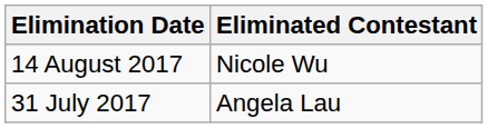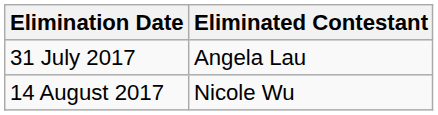 <table class="wikitable" style="font-size: 95%;">
 <tr>
 <th>Elimination Date</th>
 <th>Eliminated Contestant</th>
 </tr>
 <tr>
+<td>31 July 2017</td>
+<td>Angela Lau</td>
+</tr>
+<tr>
 <td>14 August 2017</td>
 <td>Nicole Wu</td>
 </tr>
-<tr>
-<td>31 July 2017</td>
-<td>Angela Lau</td>
-</tr>
 </table>
